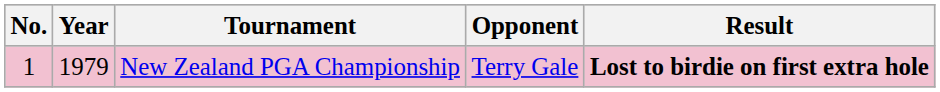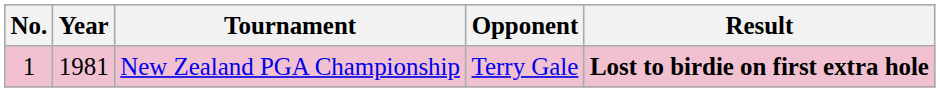 <table class="wikitable" style="font-size:95%;">
 <tr>
 <th>No.</th>
 <th>Year</th>
 <th>Tournament</th>
 <th>Opponent</th>
 <th>Result</th>
 </tr>
 <tr style="background:#F2C1D1;">
 <td align=center>1</td>
-<td>1979</td>
+<td>1981</td>
 <td><a href='#'>New Zealand PGA Championship</a></td>
 <td> <a href='#'>Terry Gale</a></td>
 <td><strong>Lost to birdie on first extra hole</strong></td>
 </tr>
 </table>
